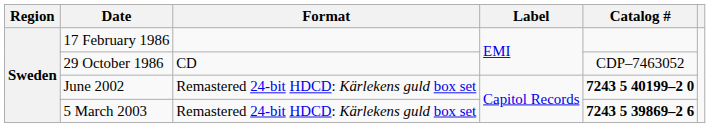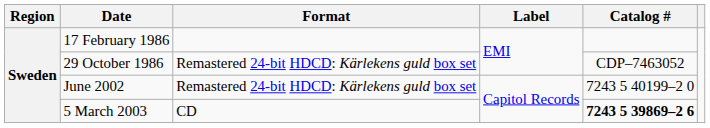 <table class="wikitable plainrowheaders">
 <tr>
 <th scope="col">Region</th>
 <th scope="col">Date</th>
 <th scope="col">Format</th>
 <th scope="col">Label</th>
 <th scope="col">Catalog #</th>
 <th scope="col"></th>
 </tr>
 <tr>
 <th scope="row" rowspan="4">Sweden</th>
 <td>17 February 1986</td>
 <td></td>
 <td rowspan="2"><a href='#'>EMI</a></td>
 <td style="text-align:center;"></td>
 <td rowspan="4" align="center"></td>
 </tr>
 <tr>
 <td>29 October 1986</td>
-<td>CD</td>
+<td>Remastered <a href='#'>24-bit</a> <a href='#'>HDCD</a>: <em>Kärlekens guld</em> <a href='#'>box set</a></td>
 <td style="text-align:center;">CDP–7463052</td>
 </tr>
 <tr>
 <td>June 2002</td>
 <td>Remastered <a href='#'>24-bit</a> <a href='#'>HDCD</a>: <em>Kärlekens guld</em> <a href='#'>box set</a></td>
 <td rowspan="2"><a href='#'>Capitol Records</a></td>
-<td style="text-align:center;"><strong>7243 5 40199–2 0</strong></td>
+<td style="text-align:center;">7243 5 40199–2 0</td>
 </tr>
 <tr>
 <td>5 March 2003</td>
-<td>Remastered <a href='#'>24-bit</a> <a href='#'>HDCD</a>: <em>Kärlekens guld</em> <a href='#'>box set</a></td>
+<td>CD</td>
 <td style="text-align:center;"><strong>7243 5 39869–2 6</strong></td>
 </tr>
 </table>
